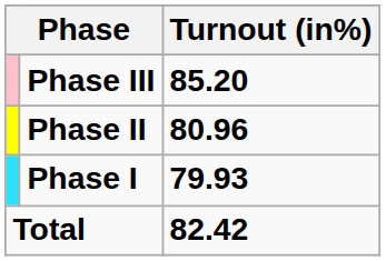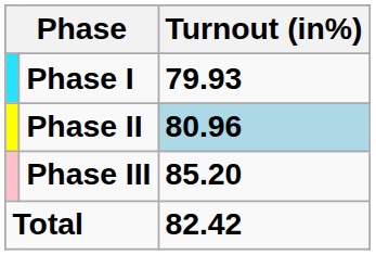 <table class="wikitable">
 <tr>
 <th colspan="2">Phase</th>
 <th>Turnout (in%)</th>
+</tr>
+<tr>
+<td bgcolor=#28E2FF></td>
+<td><strong>Phase I</strong></td>
+<td><strong>79.93</strong></td>
+</tr>
+<tr>
+<td bgcolor="yellow"></td>
+<td><strong>Phase II</strong></td>
+<td style="background: lightblue;"><strong>80.96</strong></td>
 </tr>
 <tr>
 <td bgcolor="pink"></td>
 <td><strong>Phase III</strong></td>
 <td><strong>85.20</strong></td>
 </tr>
 <tr>
-<td bgcolor="yellow"></td>
-<td><strong>Phase II</strong></td>
-<td><strong>80.96</strong></td>
-</tr>
-<tr>
-<td bgcolor=#28E2FF></td>
-<td><strong>Phase I</strong></td>
-<td><strong>79.93</strong></td>
-</tr>
-<tr>
 <td colspan="2"><strong>Total</strong></td>
 <td><strong>82.42</strong></td>
 </tr>
 </table>
